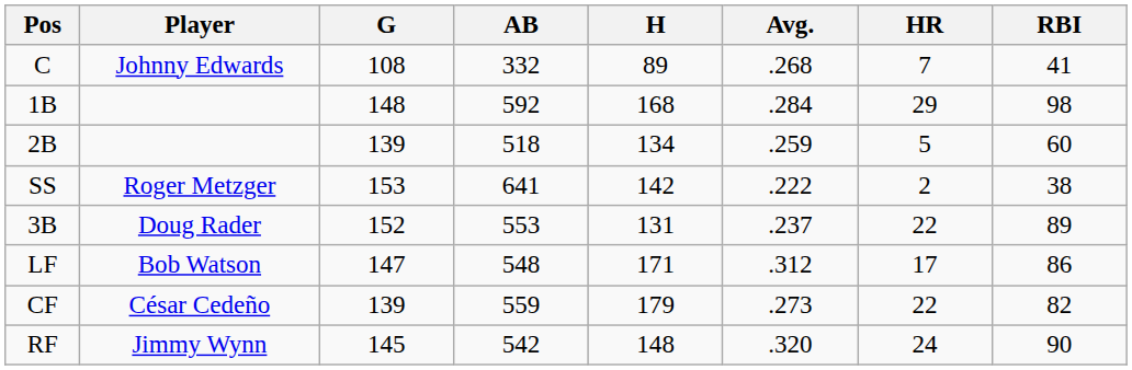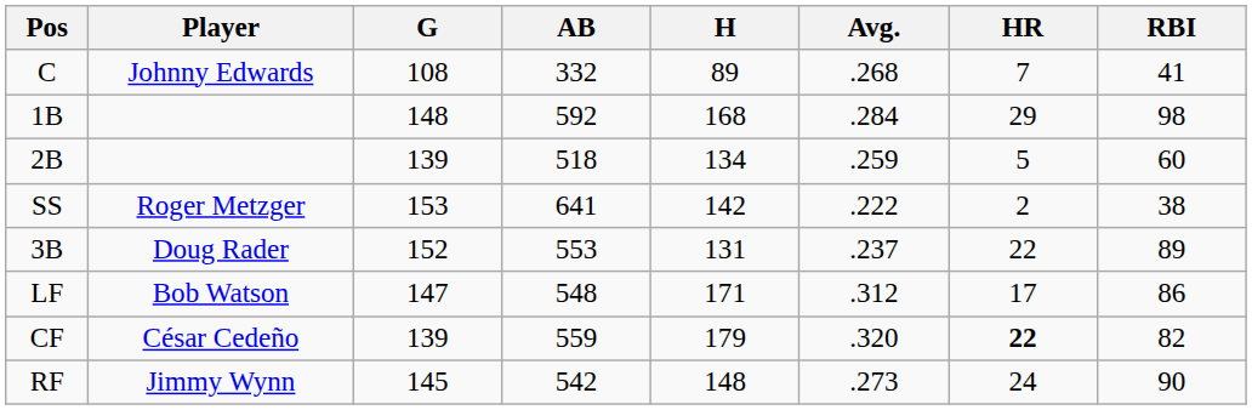 <table class="wikitable sortable">
 <tr>
 <th bgcolor="#DDDDFF" width="5%">Pos</th>
 <th bgcolor="#DDDDFF" width="16%">Player</th>
 <th bgcolor="#DDDDFF" width="9%">G</th>
 <th bgcolor="#DDDDFF" width="9%">AB</th>
 <th bgcolor="#DDDDFF" width="9%">H</th>
 <th bgcolor="#DDDDFF" width="9%">Avg.</th>
 <th bgcolor="#DDDDFF" width="9%">HR</th>
 <th bgcolor="#DDDDFF" width="9%">RBI</th>
 </tr>
 <tr align="center">
 <td>C</td>
 <td><a href='#'>Johnny Edwards</a></td>
 <td>108</td>
 <td>332</td>
 <td>89</td>
 <td>.268</td>
 <td>7</td>
 <td>41</td>
 </tr>
 <tr align=center>
 <td>1B</td>
 <td></td>
 <td>148</td>
 <td>592</td>
 <td>168</td>
 <td>.284</td>
 <td>29</td>
 <td>98</td>
 </tr>
 <tr align="center">
 <td>2B</td>
 <td></td>
 <td>139</td>
 <td>518</td>
 <td>134</td>
 <td>.259</td>
 <td>5</td>
 <td>60</td>
 </tr>
 <tr align="center">
 <td>SS</td>
 <td><a href='#'>Roger Metzger</a></td>
 <td>153</td>
 <td>641</td>
 <td>142</td>
 <td>.222</td>
 <td>2</td>
 <td>38</td>
 </tr>
 <tr align=center>
 <td>3B</td>
 <td><a href='#'>Doug Rader</a></td>
 <td>152</td>
 <td>553</td>
 <td>131</td>
 <td>.237</td>
 <td>22</td>
 <td>89</td>
 </tr>
 <tr align=center>
 <td>LF</td>
 <td><a href='#'>Bob Watson</a></td>
 <td>147</td>
 <td>548</td>
 <td>171</td>
 <td>.312</td>
 <td>17</td>
 <td>86</td>
 </tr>
 <tr align=center>
 <td>CF</td>
 <td><a href='#'>César Cedeño</a></td>
 <td>139</td>
 <td>559</td>
 <td>179</td>
-<td>.273</td>
-<td>22</td>
+<td>.320</td>
+<td><strong>22</strong></td>
 <td>82</td>
 </tr>
 <tr align=center>
 <td>RF</td>
 <td><a href='#'>Jimmy Wynn</a></td>
 <td>145</td>
 <td>542</td>
 <td>148</td>
-<td>.320</td>
+<td>.273</td>
 <td>24</td>
 <td>90</td>
 </tr>
 </table>
